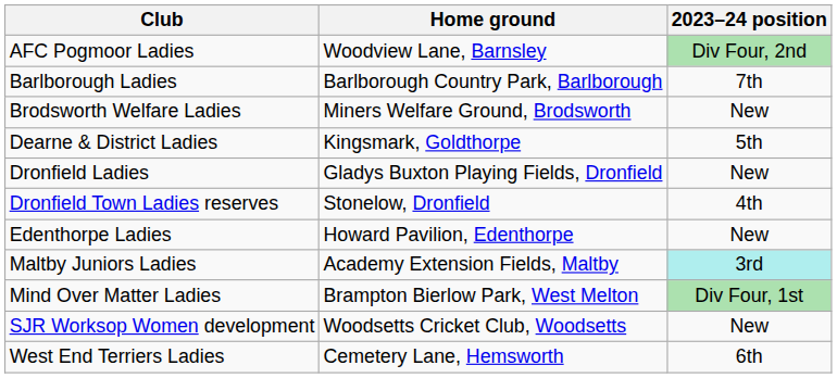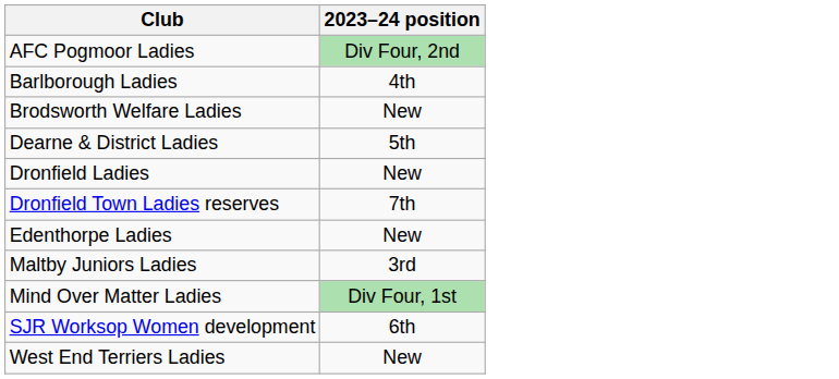 <table class="wikitable sortable">
 <tr>
 <th>Club</th>
-<th>Home ground</th>
 <th>2023–24 position</th>
 </tr>
 <tr>
 <td>AFC Pogmoor Ladies</td>
-<td>Woodview Lane, <a href='#'>Barnsley</a></td>
 <td style="text-align:center;" bgcolor="#ACE1AF">Div Four, 2nd</td>
 </tr>
 <tr>
 <td>Barlborough Ladies</td>
-<td>Barlborough Country Park, <a href='#'>Barlborough</a></td>
-<td style="text-align:center;">7th</td>
+<td style="text-align:center;">4th</td>
 </tr>
 <tr>
 <td>Brodsworth Welfare Ladies</td>
-<td>Miners Welfare Ground, <a href='#'>Brodsworth</a></td>
 <td style="text-align:center;">New</td>
 </tr>
 <tr>
 <td>Dearne & District Ladies</td>
-<td>Kingsmark, <a href='#'>Goldthorpe</a></td>
 <td style="text-align:center;">5th</td>
 </tr>
 <tr>
 <td>Dronfield Ladies</td>
-<td>Gladys Buxton Playing Fields, <a href='#'>Dronfield</a></td>
 <td style="text-align:center;">New</td>
 </tr>
 <tr>
 <td><a href='#'>Dronfield Town Ladies</a> reserves</td>
-<td>Stonelow, <a href='#'>Dronfield</a></td>
-<td style="text-align:center;">4th</td>
+<td style="text-align:center;">7th</td>
 </tr>
 <tr>
 <td>Edenthorpe Ladies</td>
-<td>Howard Pavilion, <a href='#'>Edenthorpe</a></td>
 <td style="text-align:center;">New</td>
 </tr>
 <tr>
 <td>Maltby Juniors Ladies</td>
-<td>Academy Extension Fields, <a href='#'>Maltby</a></td>
-<td style="background: paleturquoise; text-align:center;">3rd</td>
+<td style="text-align:center;">3rd</td>
 </tr>
 <tr>
 <td>Mind Over Matter Ladies</td>
-<td>Brampton Bierlow Park, <a href='#'>West Melton</a></td>
 <td style="text-align:center;" bgcolor="#ACE1AF">Div Four, 1st</td>
 </tr>
 <tr>
 <td><a href='#'>SJR Worksop Women</a> development</td>
-<td>Woodsetts Cricket Club, <a href='#'>Woodsetts</a></td>
-<td style="text-align:center;">New</td>
+<td style="text-align:center;">6th</td>
 </tr>
 <tr>
 <td>West End Terriers Ladies</td>
-<td>Cemetery Lane, <a href='#'>Hemsworth</a></td>
-<td style="text-align:center;">6th</td>
+<td style="text-align:center;">New</td>
 </tr>
 </table>
